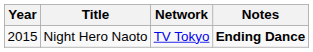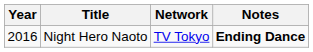 <table class="wikitable">
 <tr>
 <th>Year</th>
 <th>Title</th>
 <th>Network</th>
 <th>Notes</th>
 </tr>
 <tr>
-<td>2015</td>
+<td>2016</td>
 <td>Night Hero Naoto</td>
 <td><a href='#'>TV Tokyo</a></td>
 <td><strong>Ending Dance</strong></td>
 </tr>
 </table>
